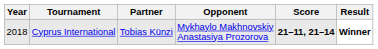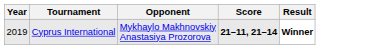 <table class="sortable wikitable" style="font-size: 90%;">
 <tr>
 <th>Year</th>
 <th>Tournament</th>
-<th>Partner</th>
 <th>Opponent</th>
 <th>Score</th>
 <th>Result</th>
 </tr>
 <tr style="background:#E9E9E9">
-<td align="center">2018</td>
+<td align="center">2019</td>
 <td align="left"><a href='#'>Cyprus International</a></td>
-<td align="left"> <a href='#'>Tobias Künzi</a></td>
 <td align="left"> <a href='#'>Mykhaylo Makhnovskiy</a> <br>  <a href='#'>Anastasiya Prozorova</a></td>
 <td align="left"><strong>21–11, 21–14</strong></td>
 <td style="text-align:left; background:white"> <strong>Winner</strong></td>
 </tr>
 </table>
